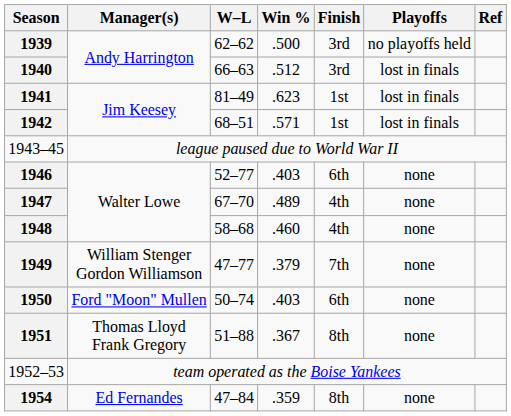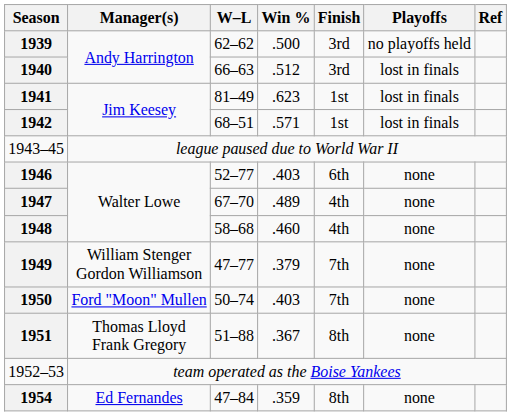 <table class="wikitable" style="text-align:center; font-size: 95%;">
 <tr>
 <th>Season</th>
 <th>Manager(s)</th>
 <th>W–L</th>
 <th>Win %</th>
 <th>Finish</th>
 <th>Playoffs</th>
 <th>Ref</th>
 </tr>
 <tr>
 <th>1939</th>
 <td rowspan=2><a href='#'>Andy Harrington</a></td>
 <td>62–62</td>
 <td>.500</td>
 <td>3rd</td>
 <td>no playoffs held</td>
 <td></td>
 </tr>
 <tr>
 <th>1940</th>
 <td>66–63</td>
 <td>.512</td>
 <td>3rd</td>
 <td>lost in finals</td>
 <td></td>
 </tr>
 <tr>
 <th>1941</th>
 <td rowspan=2><a href='#'>Jim Keesey</a></td>
 <td>81–49</td>
 <td>.623</td>
 <td>1st</td>
 <td>lost in finals</td>
 <td></td>
 </tr>
 <tr>
 <th>1942</th>
 <td>68–51</td>
 <td>.571</td>
 <td>1st</td>
 <td>lost in finals</td>
 <td></td>
 </tr>
 <tr>
 <td>1943–45</td>
 <td colspan=6><em>league paused due to World War II</em></td>
 </tr>
 <tr>
 <th>1946</th>
 <td rowspan=3>Walter Lowe</td>
 <td>52–77</td>
 <td>.403</td>
 <td>6th</td>
 <td>none</td>
 <td></td>
 </tr>
 <tr>
 <th>1947</th>
 <td>67–70</td>
 <td>.489</td>
 <td>4th</td>
 <td>none</td>
 <td></td>
 </tr>
 <tr>
 <th>1948</th>
 <td>58–68</td>
 <td>.460</td>
 <td>4th</td>
 <td>none</td>
 <td></td>
 </tr>
 <tr>
 <th>1949</th>
 <td>William Stenger<br>Gordon Williamson</td>
 <td>47–77</td>
 <td>.379</td>
 <td>7th</td>
 <td>none</td>
 <td></td>
 </tr>
 <tr>
 <th>1950</th>
 <td><a href='#'>Ford "Moon" Mullen</a></td>
 <td>50–74</td>
 <td>.403</td>
-<td>6th</td>
+<td>7th</td>
 <td>none</td>
 <td></td>
 </tr>
 <tr>
 <th>1951</th>
 <td>Thomas Lloyd<br>Frank Gregory</td>
 <td>51–88</td>
 <td>.367</td>
 <td>8th</td>
 <td>none</td>
 <td></td>
 </tr>
 <tr>
 <td>1952–53</td>
 <td colspan=6><em>team operated as the <a href='#'>Boise Yankees</a></em></td>
 </tr>
 <tr>
 <th>1954</th>
 <td><a href='#'>Ed Fernandes</a></td>
 <td>47–84</td>
 <td>.359</td>
 <td>8th</td>
 <td>none</td>
 <td></td>
 </tr>
 </table>
